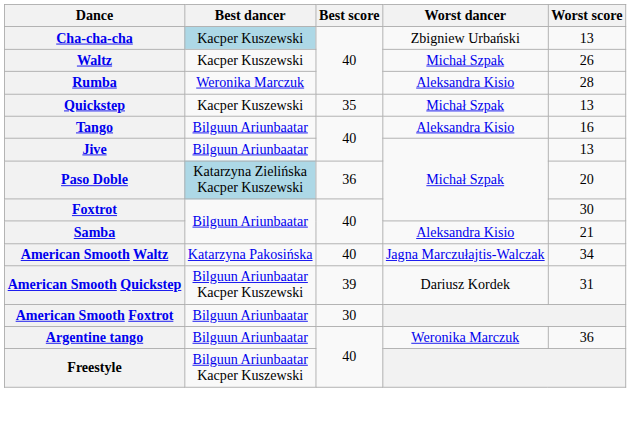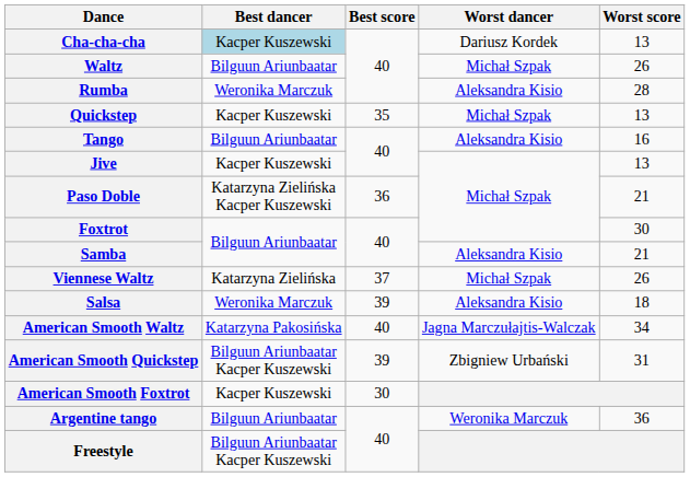 <table class="wikitable sortable" style="text-align:center;">
 <tr>
 <th>Dance</th>
 <th class="sortable">Best dancer</th>
 <th>Best score</th>
 <th class="sortable">Worst dancer</th>
 <th>Worst score</th>
 </tr>
 <tr>
 <th><a href='#'>Cha-cha-cha</a></th>
 <td style="background: lightblue;">Kacper Kuszewski</td>
 <td rowspan="3">40</td>
-<td>Zbigniew Urbański</td>
+<td>Dariusz Kordek</td>
 <td>13</td>
 </tr>
 <tr>
 <th><a href='#'>Waltz</a></th>
-<td>Kacper Kuszewski</td>
+<td><a href='#'>Bilguun Ariunbaatar</a></td>
 <td><a href='#'>Michał Szpak</a></td>
 <td>26</td>
 </tr>
 <tr>
 <th><a href='#'>Rumba</a></th>
 <td><a href='#'>Weronika Marczuk</a></td>
 <td><a href='#'>Aleksandra Kisio</a></td>
 <td>28</td>
 </tr>
 <tr>
 <th><a href='#'>Quickstep</a></th>
 <td>Kacper Kuszewski</td>
 <td>35</td>
 <td><a href='#'>Michał Szpak</a></td>
 <td>13</td>
 </tr>
 <tr>
 <th><a href='#'>Tango</a></th>
 <td><a href='#'>Bilguun Ariunbaatar</a></td>
 <td rowspan="2">40</td>
 <td><a href='#'>Aleksandra Kisio</a></td>
 <td>16</td>
 </tr>
 <tr>
 <th><a href='#'>Jive</a></th>
-<td><a href='#'>Bilguun Ariunbaatar</a></td>
+<td>Kacper Kuszewski</td>
 <td rowspan="3"><a href='#'>Michał Szpak</a></td>
 <td>13</td>
 </tr>
 <tr>
 <th><a href='#'>Paso Doble</a></th>
-<td style="background: lightblue;">Katarzyna Zielińska<br>Kacper Kuszewski</td>
+<td>Katarzyna Zielińska<br>Kacper Kuszewski</td>
 <td>36</td>
-<td>20</td>
+<td>21</td>
 </tr>
 <tr>
 <th><a href='#'>Foxtrot</a></th>
 <td rowspan="2"><a href='#'>Bilguun Ariunbaatar</a></td>
 <td rowspan="2">40</td>
 <td>30</td>
 </tr>
 <tr>
 <th><a href='#'>Samba</a></th>
 <td><a href='#'>Aleksandra Kisio</a></td>
 <td>21</td>
 </tr>
 <tr>
+<th><a href='#'>Viennese Waltz</a></th>
+<td>Katarzyna Zielińska</td>
+<td>37</td>
+<td><a href='#'>Michał Szpak</a></td>
+<td>26</td>
+</tr>
+<tr>
+<th><a href='#'>Salsa</a></th>
+<td><a href='#'>Weronika Marczuk</a></td>
+<td>39</td>
+<td><a href='#'>Aleksandra Kisio</a></td>
+<td>18</td>
+</tr>
+<tr>
 <th><a href='#'>American Smooth</a> <a href='#'>Waltz</a></th>
 <td><a href='#'>Katarzyna Pakosińska</a></td>
 <td>40</td>
 <td><a href='#'>Jagna Marczułajtis-Walczak</a></td>
 <td>34</td>
 </tr>
 <tr>
 <th><a href='#'>American Smooth</a> <a href='#'>Quickstep</a></th>
 <td><a href='#'>Bilguun Ariunbaatar</a><br>Kacper Kuszewski</td>
 <td>39</td>
-<td>Dariusz Kordek</td>
+<td>Zbigniew Urbański</td>
 <td>31</td>
 </tr>
 <tr>
 <th><a href='#'>American Smooth</a> <a href='#'>Foxtrot</a></th>
-<td><a href='#'>Bilguun Ariunbaatar</a></td>
+<td>Kacper Kuszewski</td>
 <td>30</td>
 <th colspan="2"></th>
 </tr>
 <tr>
 <th><a href='#'>Argentine tango</a></th>
 <td><a href='#'>Bilguun Ariunbaatar</a></td>
 <td rowspan="2">40</td>
 <td><a href='#'>Weronika Marczuk</a></td>
 <td>36</td>
 </tr>
 <tr>
 <th>Freestyle</th>
 <td><a href='#'>Bilguun Ariunbaatar</a><br>Kacper Kuszewski</td>
 <th colspan="2"></th>
 </tr>
 </table>
